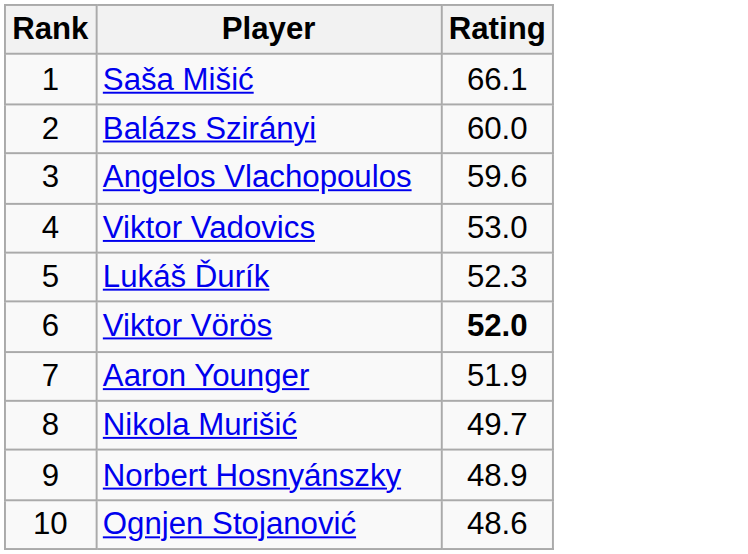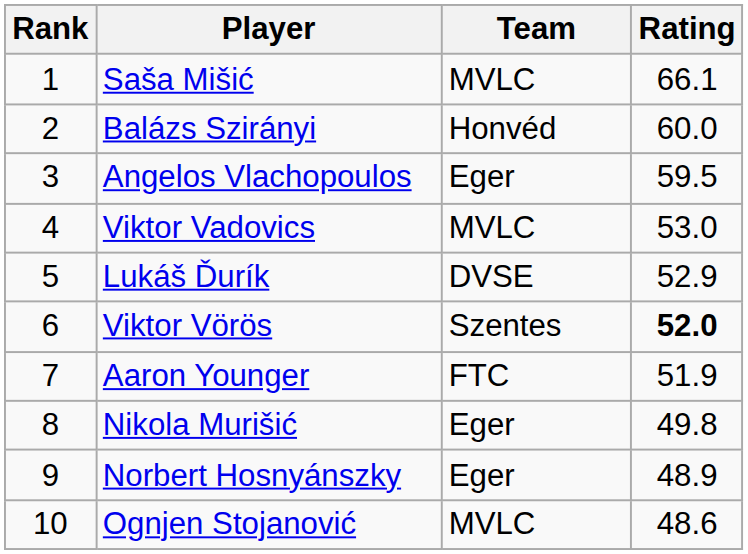 <table class="wikitable" style="text-align:center">
 <tr>
 <th>Rank</th>
 <th width="170">Player</th>
+<th width="90">Team</th>
 <th>Rating</th>
 </tr>
 <tr>
 <td rowspan="1">1</td>
 <td align="left"> <a href='#'>Saša Mišić</a></td>
+<td align="left"> MVLC</td>
 <td>66.1</td>
 </tr>
 <tr>
 <td rowspan="1">2</td>
 <td align="left"> <a href='#'>Balázs Szirányi</a></td>
+<td align="left"> Honvéd</td>
 <td>60.0</td>
 </tr>
 <tr>
 <td rowspan="1">3</td>
 <td align="left"> <a href='#'>Angelos Vlachopoulos</a></td>
-<td>59.6</td>
+<td align="left"> Eger</td>
+<td>59.5</td>
 </tr>
 <tr>
 <td rowspan="1">4</td>
 <td align="left"> <a href='#'>Viktor Vadovics</a></td>
+<td align="left"> MVLC</td>
 <td>53.0</td>
 </tr>
 <tr>
 <td rowspan="1">5</td>
 <td align="left"> <a href='#'>Lukáš Ďurík</a></td>
-<td>52.3</td>
+<td align="left"> DVSE</td>
+<td>52.9</td>
 </tr>
 <tr>
 <td rowspan="1">6</td>
 <td align="left"> <a href='#'>Viktor Vörös</a></td>
+<td align="left"> Szentes</td>
 <td><strong>52.0</strong></td>
 </tr>
 <tr>
 <td rowspan="1">7</td>
 <td align="left"> <a href='#'>Aaron Younger</a></td>
+<td align="left"> FTC</td>
 <td>51.9</td>
 </tr>
 <tr>
 <td rowspan="1">8</td>
 <td align="left"> <a href='#'>Nikola Murišić</a></td>
-<td>49.7</td>
+<td align="left"> Eger</td>
+<td>49.8</td>
 </tr>
 <tr>
 <td rowspan="1">9</td>
 <td align="left"> <a href='#'>Norbert Hosnyánszky</a></td>
+<td align="left"> Eger</td>
 <td>48.9</td>
 </tr>
 <tr>
 <td rowspan="1">10</td>
 <td align="left"> <a href='#'>Ognjen Stojanović</a></td>
+<td align="left"> MVLC</td>
 <td>48.6</td>
 </tr>
 </table>
